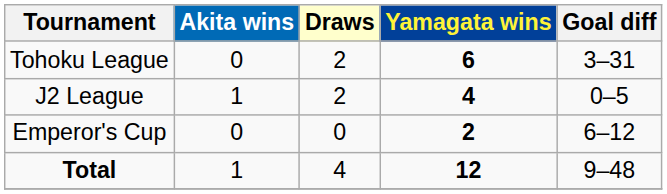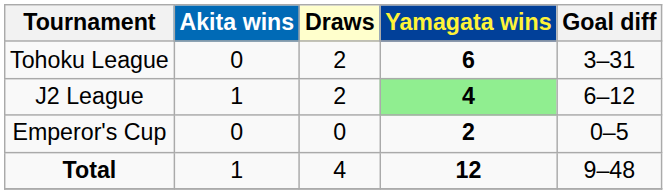 <table class="wikitable" style="text-align:center;">
 <tr>
 <th>Tournament</th>
 <th style="color:white; background:#006AB6;">Akita wins</th>
 <th style="color:black; background:#FFFFCC;">Draws</th>
 <th style="color:#FFF338; background:#014099;">Yamagata wins</th>
 <th>Goal diff</th>
 </tr>
 <tr>
 <td>Tohoku League</td>
 <td>0</td>
 <td>2</td>
 <td><strong>6</strong></td>
 <td>3–31</td>
 </tr>
 <tr>
 <td>J2 League</td>
 <td>1</td>
 <td>2</td>
-<td><strong>4</strong></td>
-<td>0–5</td>
+<td style="background: lightgreen;"><strong>4</strong></td>
+<td>6–12</td>
 </tr>
 <tr>
 <td>Emperor's Cup</td>
 <td>0</td>
 <td>0</td>
 <td><strong>2</strong></td>
-<td>6–12</td>
+<td>0–5</td>
 </tr>
 <tr>
 <td><strong>Total</strong></td>
 <td>1</td>
 <td>4</td>
 <td><strong>12</strong></td>
 <td>9–48</td>
 </tr>
 <tr>
 </tr>
 </table>
